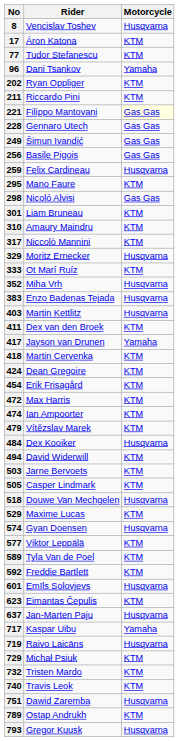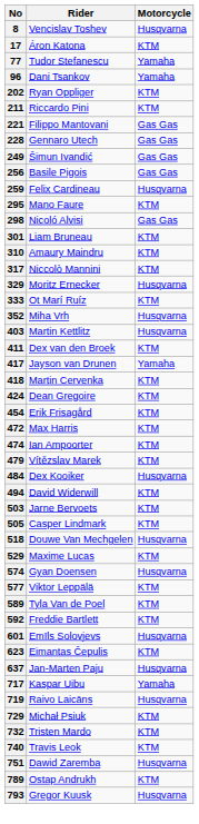 <table class="wikitable" style="font-size: 85%;">
 <tr>
 <th>No</th>
 <th>Rider</th>
 <th>Motorcycle</th>
 </tr>
 <tr>
 <th>8</th>
 <td> <a href='#'>Vencislav Toshev</a></td>
 <td><a href='#'>Husqvarna</a></td>
 </tr>
 <tr>
 <th>17</th>
 <td> <a href='#'>Áron Katona</a></td>
 <td><a href='#'>KTM</a></td>
 </tr>
 <tr>
 <th>77</th>
 <td> <a href='#'>Tudor Stefanescu</a></td>
-<td><a href='#'>KTM</a></td>
+<td><a href='#'>Yamaha</a></td>
 </tr>
 <tr>
 <th>96</th>
 <td> <a href='#'>Dani Tsankov</a></td>
 <td><a href='#'>Yamaha</a></td>
 </tr>
 <tr>
 <th>202</th>
 <td> <a href='#'>Ryan Oppliger</a></td>
 <td><a href='#'>KTM</a></td>
 </tr>
 <tr>
 <th>211</th>
 <td> <a href='#'>Riccardo Pini</a></td>
 <td><a href='#'>KTM</a></td>
 </tr>
 <tr>
 <th>221</th>
 <td> <a href='#'>Filippo Mantovani</a></td>
-<td style="background: lightyellow;"><a href='#'>Gas Gas</a></td>
+<td><a href='#'>Gas Gas</a></td>
 </tr>
 <tr>
 <th>228</th>
 <td> <a href='#'>Gennaro Utech</a></td>
 <td><a href='#'>Gas Gas</a></td>
 </tr>
 <tr>
 <th>249</th>
 <td> <a href='#'>Šimun Ivandić</a></td>
 <td><a href='#'>Gas Gas</a></td>
 </tr>
 <tr>
 <th>256</th>
 <td> <a href='#'>Basile Pigois</a></td>
 <td><a href='#'>Gas Gas</a></td>
 </tr>
 <tr>
 <th>259</th>
 <td> <a href='#'>Felix Cardineau</a></td>
 <td><a href='#'>Husqvarna</a></td>
 </tr>
 <tr>
 <th>295</th>
 <td> <a href='#'>Mano Faure</a></td>
 <td><a href='#'>KTM</a></td>
 </tr>
 <tr>
 <th>298</th>
 <td> <a href='#'>Nicoló Alvisi</a></td>
 <td><a href='#'>Gas Gas</a></td>
 </tr>
 <tr>
 <th>301</th>
 <td> <a href='#'>Liam Bruneau</a></td>
 <td><a href='#'>KTM</a></td>
 </tr>
 <tr>
 <th>310</th>
 <td> <a href='#'>Amaury Maindru</a></td>
 <td><a href='#'>KTM</a></td>
 </tr>
 <tr>
 <th>317</th>
 <td> <a href='#'>Niccolò Mannini</a></td>
 <td><a href='#'>KTM</a></td>
 </tr>
 <tr>
 <th>329</th>
 <td> <a href='#'>Moritz Ernecker</a></td>
 <td><a href='#'>Husqvarna</a></td>
 </tr>
 <tr>
 <th>333</th>
 <td> <a href='#'>Ot Marí Ruíz</a></td>
 <td><a href='#'>KTM</a></td>
 </tr>
 <tr>
 <th>352</th>
 <td> <a href='#'>Miha Vrh</a></td>
-<td><a href='#'>Husqvarna</a></td>
-</tr>
-<tr>
-<th>383</th>
-<td> <a href='#'>Enzo Badenas Tejada</a></td>
 <td><a href='#'>Husqvarna</a></td>
 </tr>
 <tr>
 <th>403</th>
 <td> <a href='#'>Martin Kettlitz</a></td>
 <td><a href='#'>Husqvarna</a></td>
 </tr>
 <tr>
 <th>411</th>
 <td> <a href='#'>Dex van den Broek</a></td>
 <td><a href='#'>KTM</a></td>
 </tr>
 <tr>
 <th>417</th>
 <td> <a href='#'>Jayson van Drunen</a></td>
 <td><a href='#'>Yamaha</a></td>
 </tr>
 <tr>
 <th>418</th>
 <td> <a href='#'>Martin Cervenka</a></td>
 <td><a href='#'>KTM</a></td>
 </tr>
 <tr>
 <th>424</th>
 <td> <a href='#'>Dean Gregoire</a></td>
 <td><a href='#'>KTM</a></td>
 </tr>
 <tr>
 <th>454</th>
 <td> <a href='#'>Erik Frisagård</a></td>
 <td><a href='#'>KTM</a></td>
 </tr>
 <tr>
 <th>472</th>
 <td> <a href='#'>Max Harris</a></td>
 <td><a href='#'>KTM</a></td>
 </tr>
 <tr>
 <th>474</th>
 <td> <a href='#'>Ian Ampoorter</a></td>
 <td><a href='#'>KTM</a></td>
 </tr>
 <tr>
 <th>479</th>
 <td> <a href='#'>Vítězslav Marek</a></td>
 <td><a href='#'>KTM</a></td>
 </tr>
 <tr>
 <th>484</th>
 <td> <a href='#'>Dex Kooiker</a></td>
 <td><a href='#'>Husqvarna</a></td>
 </tr>
 <tr>
 <th>494</th>
 <td> <a href='#'>David Widerwill</a></td>
 <td><a href='#'>KTM</a></td>
 </tr>
 <tr>
 <th>503</th>
 <td> <a href='#'>Jarne Bervoets</a></td>
 <td><a href='#'>KTM</a></td>
 </tr>
 <tr>
 <th>505</th>
 <td> <a href='#'>Casper Lindmark</a></td>
 <td><a href='#'>KTM</a></td>
 </tr>
 <tr>
 <th>518</th>
 <td> <a href='#'>Douwe Van Mechgelen</a></td>
 <td><a href='#'>Husqvarna</a></td>
 </tr>
 <tr>
 <th>529</th>
 <td> <a href='#'>Maxime Lucas</a></td>
 <td><a href='#'>KTM</a></td>
 </tr>
 <tr>
 <th>574</th>
 <td> <a href='#'>Gyan Doensen</a></td>
 <td><a href='#'>Husqvarna</a></td>
 </tr>
 <tr>
 <th>577</th>
 <td> <a href='#'>Viktor Leppälä</a></td>
 <td><a href='#'>KTM</a></td>
 </tr>
 <tr>
 <th>589</th>
 <td> <a href='#'>Tyla Van de Poel</a></td>
 <td><a href='#'>KTM</a></td>
 </tr>
 <tr>
 <th>592</th>
 <td> <a href='#'>Freddie Bartlett</a></td>
 <td><a href='#'>KTM</a></td>
 </tr>
 <tr>
 <th>601</th>
 <td> <a href='#'>Emīls Solovjevs</a></td>
 <td><a href='#'>Husqvarna</a></td>
 </tr>
 <tr>
 <th>623</th>
 <td> <a href='#'>Eimantas Čepulis</a></td>
 <td><a href='#'>KTM</a></td>
 </tr>
 <tr>
 <th>637</th>
 <td> <a href='#'>Jan-Marten Paju</a></td>
 <td><a href='#'>Husqvarna</a></td>
 </tr>
 <tr>
 <th>717</th>
 <td> <a href='#'>Kaspar Uibu</a></td>
 <td><a href='#'>Yamaha</a></td>
 </tr>
 <tr>
 <th>719</th>
 <td> <a href='#'>Raivo Laicāns</a></td>
 <td><a href='#'>Husqvarna</a></td>
 </tr>
 <tr>
 <th>729</th>
 <td> <a href='#'>Michał Psiuk</a></td>
 <td><a href='#'>KTM</a></td>
 </tr>
 <tr>
 <th>732</th>
 <td> <a href='#'>Tristen Mardo</a></td>
 <td><a href='#'>KTM</a></td>
 </tr>
 <tr>
 <th>740</th>
 <td> <a href='#'>Travis Leok</a></td>
 <td><a href='#'>KTM</a></td>
 </tr>
 <tr>
 <th>751</th>
 <td> <a href='#'>Dawid Zaremba</a></td>
 <td><a href='#'>Husqvarna</a></td>
 </tr>
 <tr>
 <th>789</th>
 <td> <a href='#'>Ostap Andrukh</a></td>
 <td><a href='#'>KTM</a></td>
 </tr>
 <tr>
 <th>793</th>
 <td> <a href='#'>Gregor Kuusk</a></td>
 <td><a href='#'>Husqvarna</a></td>
 </tr>
 </table>
